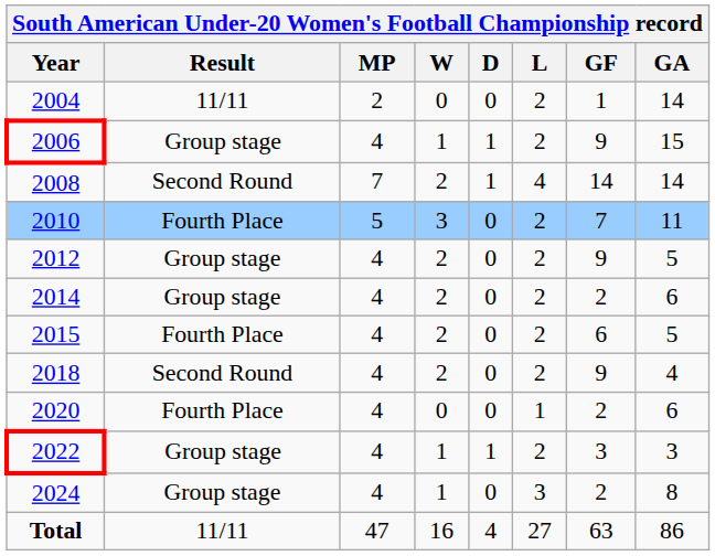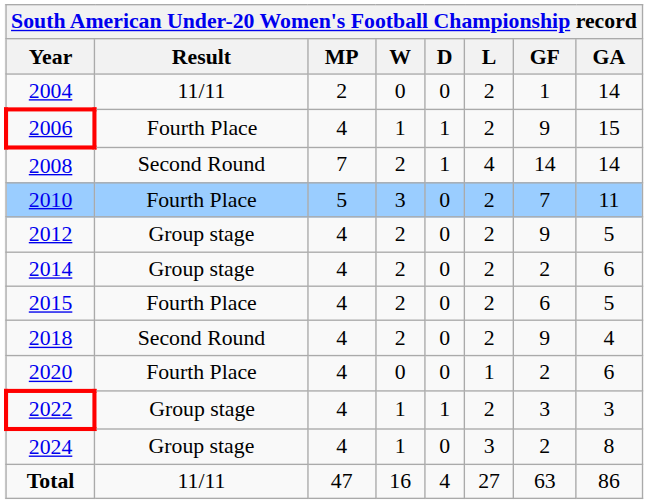 <table class="wikitable" style="text-align: center;">
 <tr>
 <th colspan=20><a href='#'>South American Under-20 Women's Football Championship</a> record</th>
 </tr>
 <tr>
 <th>Year</th>
 <th>Result</th>
 <th>MP</th>
 <th>W</th>
 <th>D</th>
 <th>L</th>
 <th>GF</th>
 <th>GA</th>
 </tr>
 <tr>
 <td> <a href='#'>2004</a></td>
 <td>11/11</td>
 <td>2</td>
 <td>0</td>
 <td>0</td>
 <td>2</td>
 <td>1</td>
 <td>14</td>
 </tr>
 <tr>
 <td style="border: 3px solid red"> <a href='#'>2006</a></td>
-<td>Group stage</td>
+<td>Fourth Place</td>
 <td>4</td>
 <td>1</td>
 <td>1</td>
 <td>2</td>
 <td>9</td>
 <td>15</td>
 </tr>
 <tr>
 <td> <a href='#'>2008</a></td>
 <td>Second Round</td>
 <td>7</td>
 <td>2</td>
 <td>1</td>
 <td>4</td>
 <td>14</td>
 <td>14</td>
 </tr>
 <tr style="background:#9acdff;">
 <td> <a href='#'>2010</a></td>
 <td>Fourth Place</td>
 <td>5</td>
 <td>3</td>
 <td>0</td>
 <td>2</td>
 <td>7</td>
 <td>11</td>
 </tr>
 <tr>
 <td> <a href='#'>2012</a></td>
 <td>Group stage</td>
 <td>4</td>
 <td>2</td>
 <td>0</td>
 <td>2</td>
 <td>9</td>
 <td>5</td>
 </tr>
 <tr>
 <td> <a href='#'>2014</a></td>
 <td>Group stage</td>
 <td>4</td>
 <td>2</td>
 <td>0</td>
 <td>2</td>
 <td>2</td>
 <td>6</td>
 </tr>
 <tr>
 <td> <a href='#'>2015</a></td>
 <td>Fourth Place</td>
 <td>4</td>
 <td>2</td>
 <td>0</td>
 <td>2</td>
 <td>6</td>
 <td>5</td>
 </tr>
 <tr>
 <td> <a href='#'>2018</a></td>
 <td>Second Round</td>
 <td>4</td>
 <td>2</td>
 <td>0</td>
 <td>2</td>
 <td>9</td>
 <td>4</td>
 </tr>
 <tr>
 <td> <a href='#'>2020</a></td>
 <td>Fourth Place</td>
 <td>4</td>
 <td>0</td>
 <td>0</td>
 <td>1</td>
 <td>2</td>
 <td>6</td>
 </tr>
 <tr>
 <td style="border: 3px solid red"> <a href='#'>2022</a></td>
 <td>Group stage</td>
 <td>4</td>
 <td>1</td>
 <td>1</td>
 <td>2</td>
 <td>3</td>
 <td>3</td>
 </tr>
 <tr>
 <td> <a href='#'>2024</a></td>
 <td>Group stage</td>
 <td>4</td>
 <td>1</td>
 <td>0</td>
 <td>3</td>
 <td>2</td>
 <td>8</td>
 </tr>
 <tr>
 <td><strong>Total</strong></td>
 <td>11/11</td>
 <td>47</td>
 <td>16</td>
 <td>4</td>
 <td>27</td>
 <td>63</td>
 <td>86</td>
 </tr>
 </table>
